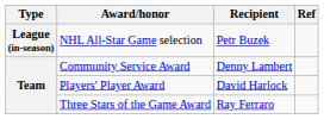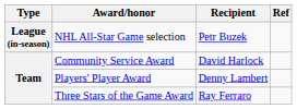 <table class="wikitable">
 <tr>
 <th scope="col">Type</th>
 <th scope="col">Award/honor</th>
 <th scope="col">Recipient</th>
 <th scope="col">Ref</th>
 </tr>
 <tr>
 <th scope="row">League<br><small>(in-season)</small></th>
 <td><a href='#'>NHL All-Star Game</a> selection</td>
 <td><a href='#'>Petr Buzek</a></td>
 <td></td>
 </tr>
 <tr>
 <th scope="row" rowspan="3">Team</th>
 <td><a href='#'>Community Service Award</a></td>
-<td><a href='#'>Denny Lambert</a></td>
+<td><a href='#'>David Harlock</a></td>
 <td></td>
 </tr>
 <tr>
 <td><a href='#'>Players' Player Award</a></td>
-<td><a href='#'>David Harlock</a></td>
+<td><a href='#'>Denny Lambert</a></td>
 <td></td>
 </tr>
 <tr>
 <td><a href='#'>Three Stars of the Game Award</a></td>
 <td><a href='#'>Ray Ferraro</a></td>
 <td></td>
 </tr>
 </table>
